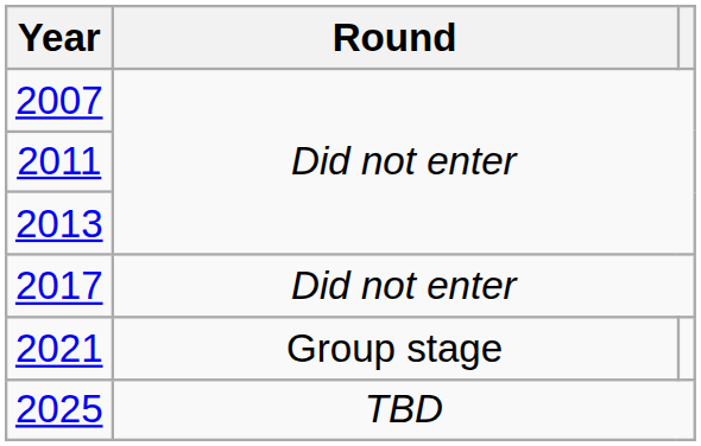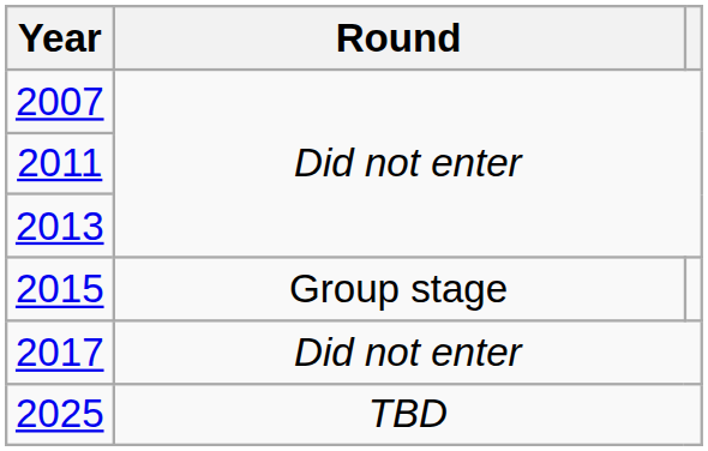 <table class="wikitable" style="text-align: center; font-size:90%">
 <tr>
 <th>Year</th>
 <th style="width:200px">Round</th>
 <th></th>
 </tr>
 <tr>
 <td><a href='#'>2007</a></td>
 <td colspan="2" rowspan="3"><em>Did not enter</em></td>
 </tr>
 <tr>
 <td><a href='#'>2011</a></td>
 </tr>
 <tr>
 <td><a href='#'>2013</a></td>
 </tr>
 <tr>
+<td><a href='#'>2015</a></td>
+<td>Group stage</td>
+<td></td>
+</tr>
+<tr>
 <td><a href='#'>2017</a></td>
 <td colspan="2"><em>Did not enter</em></td>
-</tr>
-<tr>
-<td><a href='#'>2021</a></td>
-<td>Group stage</td>
-<td></td>
 </tr>
 <tr>
 <td><a href='#'>2025</a></td>
 <td colspan="2"><em>TBD</em></td>
 </tr>
 </table>
